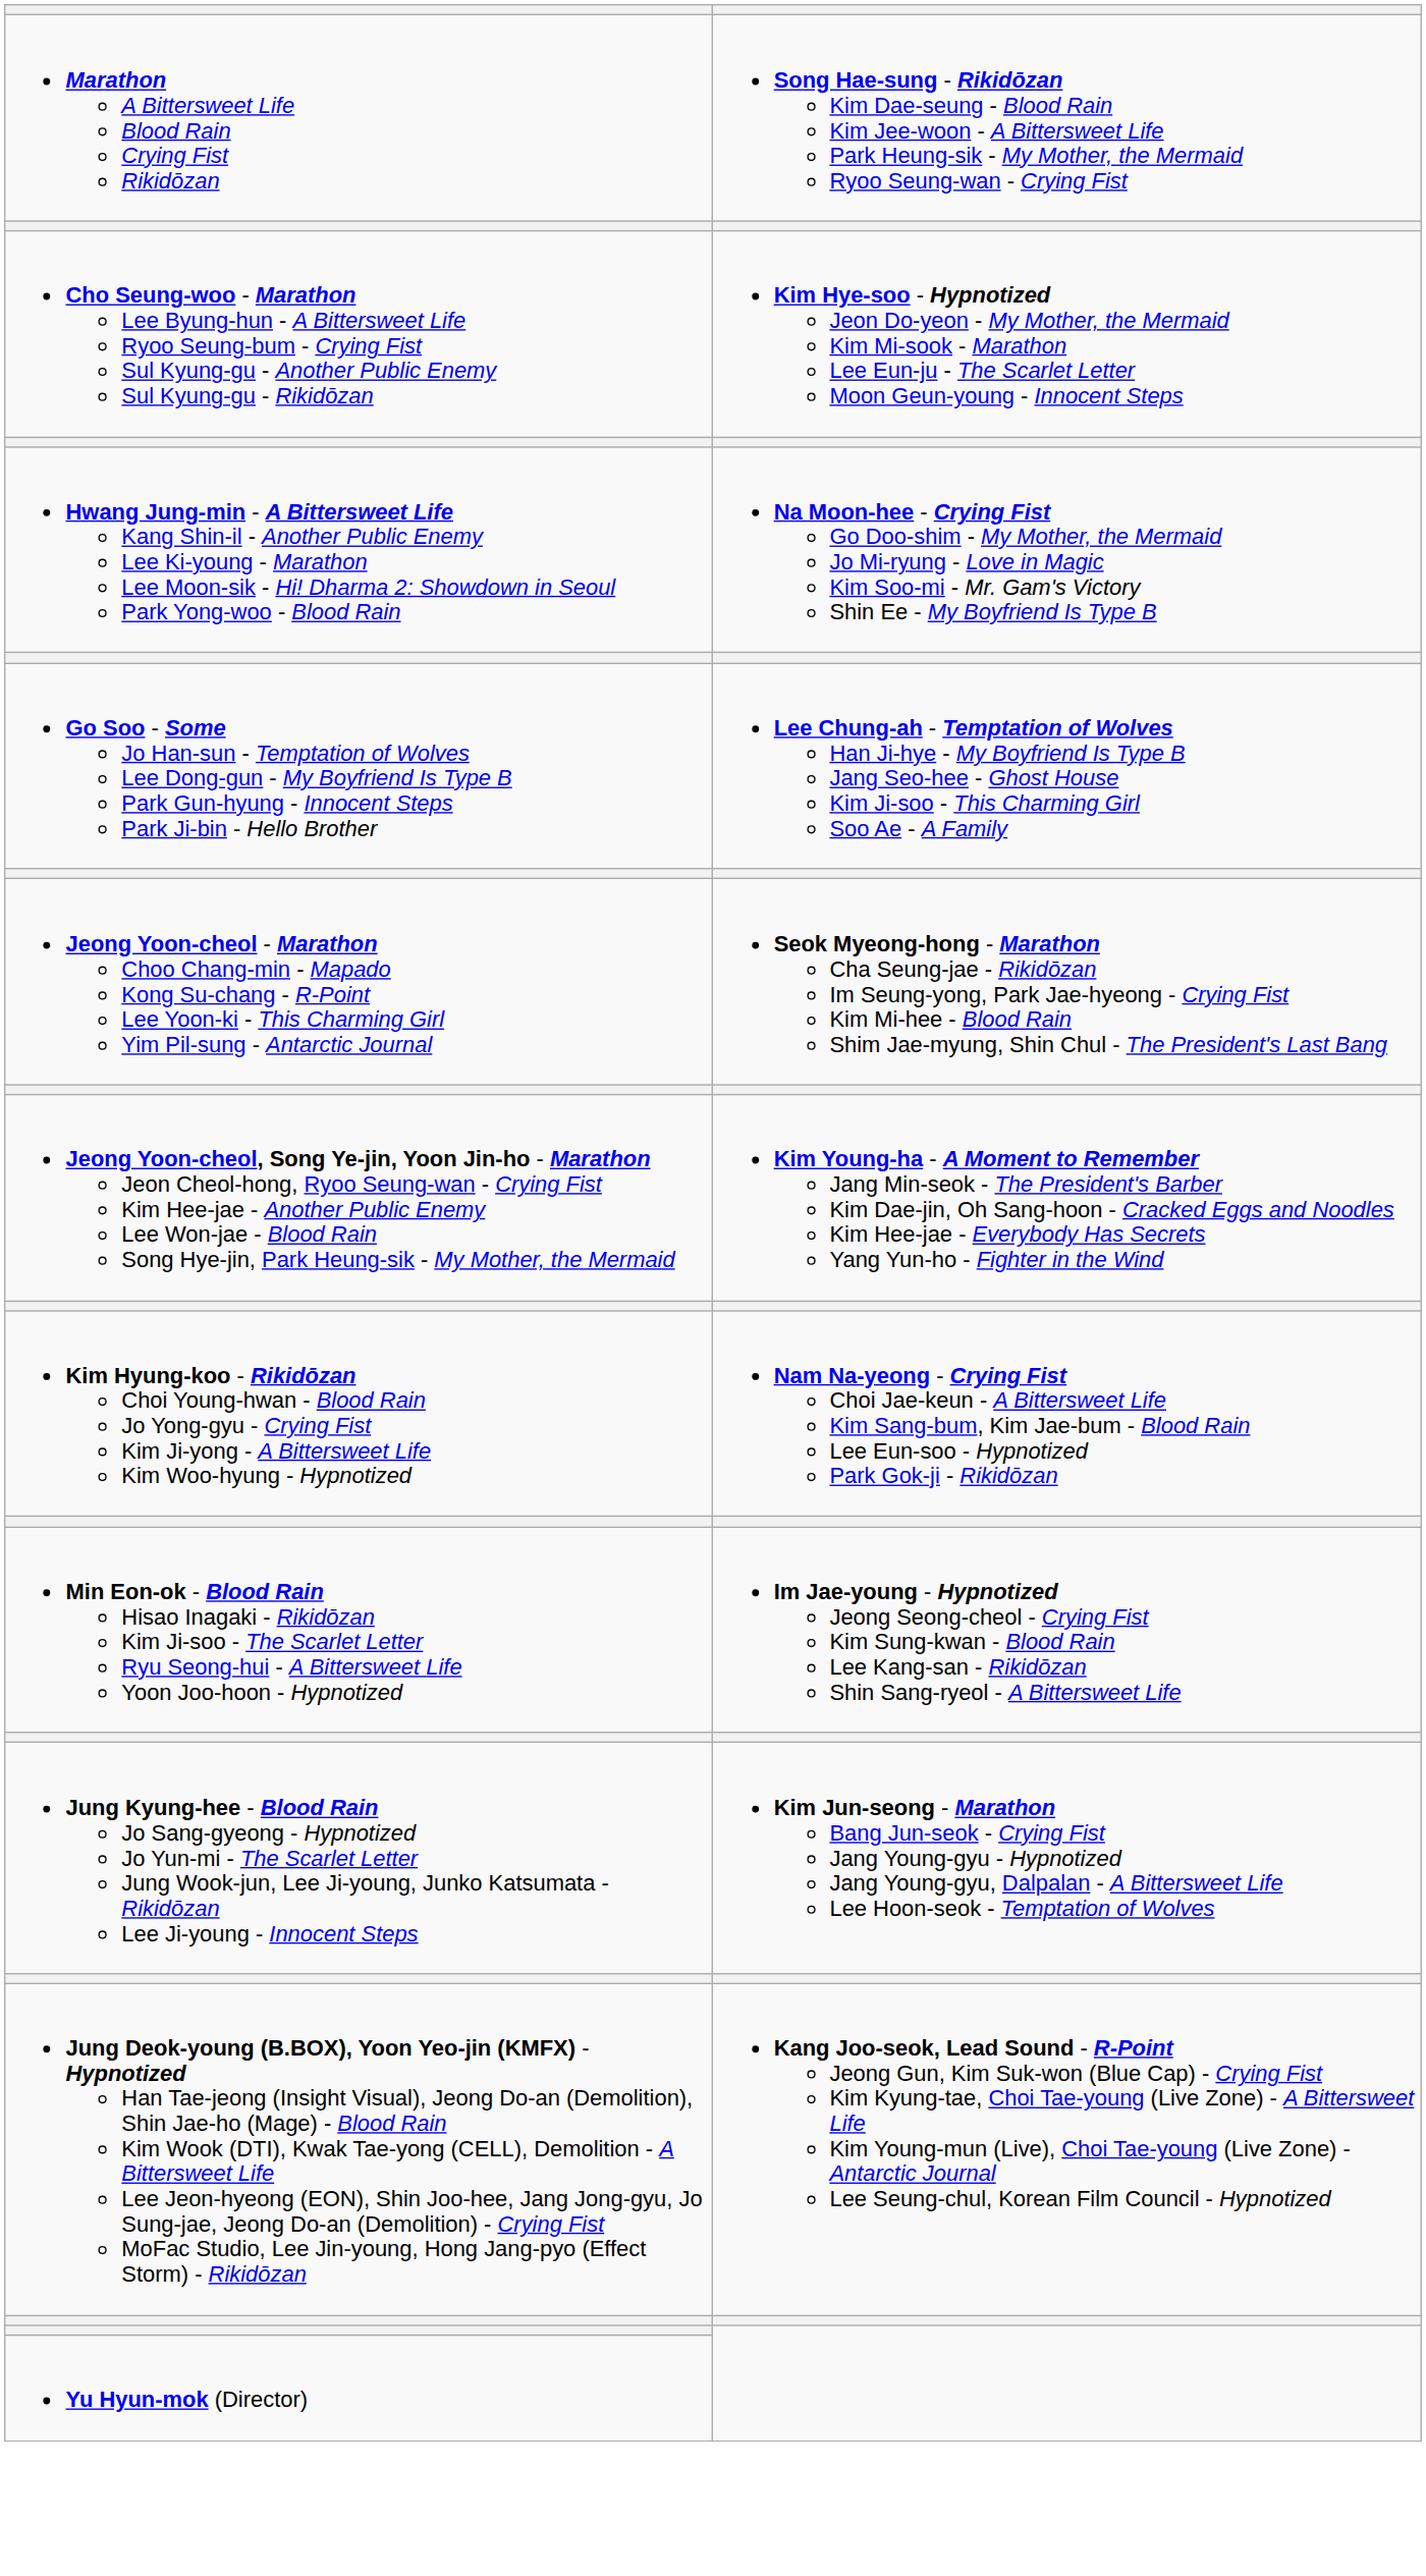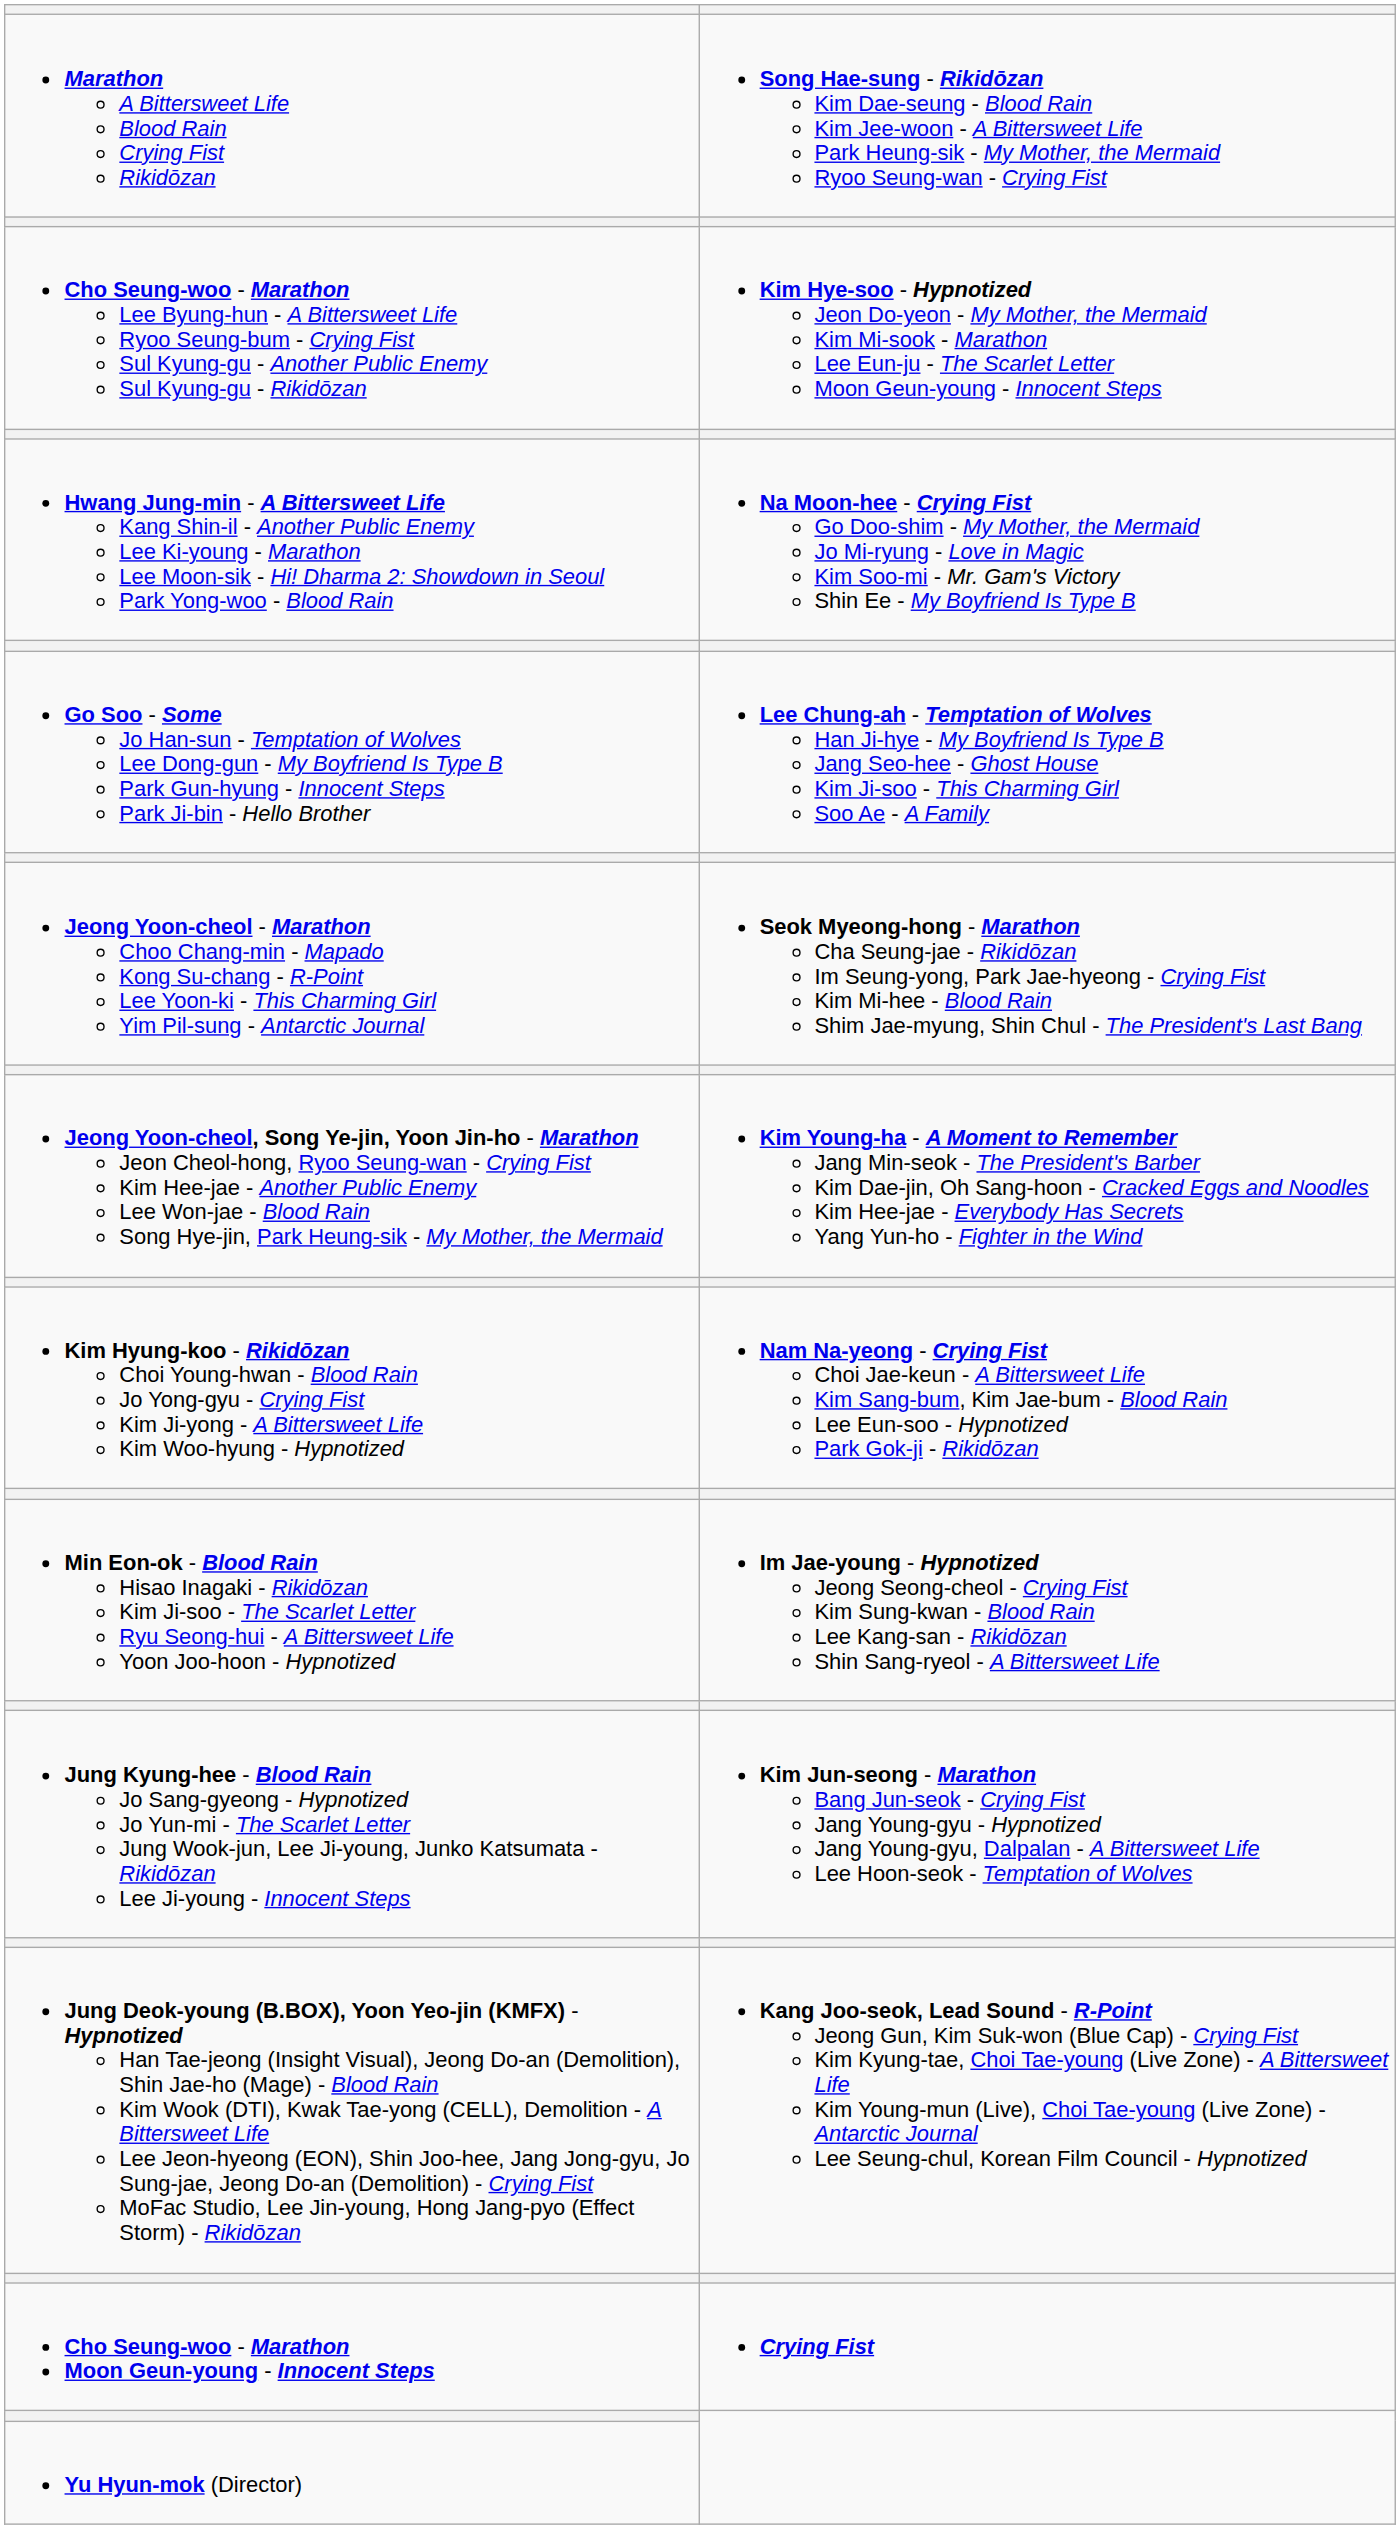 <table class="wikitable">
 <tr>
 <th style="width:500px;"></th>
 <th style="width:500px;"></th>
 </tr>
 <tr>
 <td valign="top"><br><ul><li><strong><em><a href='#'>Marathon</a></em></strong><ul><li><em><a href='#'>A Bittersweet Life</a></em></li><li><em><a href='#'>Blood Rain</a></em></li><li><em><a href='#'>Crying Fist</a></em></li><li><em><a href='#'>Rikidōzan</a></em></li></ul></li></ul></td>
 <td valign="top"><br><ul><li><strong><a href='#'>Song Hae-sung</a></strong> - <strong><em><a href='#'>Rikidōzan</a></em></strong><ul><li><a href='#'>Kim Dae-seung</a> - <em><a href='#'>Blood Rain</a></em></li><li><a href='#'>Kim Jee-woon</a> - <em><a href='#'>A Bittersweet Life</a></em></li><li><a href='#'>Park Heung-sik</a> - <em><a href='#'>My Mother, the Mermaid</a></em></li><li><a href='#'>Ryoo Seung-wan</a> - <em><a href='#'>Crying Fist</a></em></li></ul></li></ul></td>
 </tr>
 <tr>
 <th></th>
 <th></th>
 </tr>
 <tr>
 <td valign="top"><br><ul><li><strong><a href='#'>Cho Seung-woo</a></strong> - <strong><em><a href='#'>Marathon</a></em></strong><ul><li><a href='#'>Lee Byung-hun</a> - <em><a href='#'>A Bittersweet Life</a></em></li><li><a href='#'>Ryoo Seung-bum</a> - <em><a href='#'>Crying Fist</a></em></li><li><a href='#'>Sul Kyung-gu</a> - <em><a href='#'>Another Public Enemy</a></em></li><li><a href='#'>Sul Kyung-gu</a> - <em><a href='#'>Rikidōzan</a></em></li></ul></li></ul></td>
 <td valign="top"><br><ul><li><strong><a href='#'>Kim Hye-soo</a></strong> - <strong><em>Hypnotized</em></strong><ul><li><a href='#'>Jeon Do-yeon</a> - <em><a href='#'>My Mother, the Mermaid</a></em></li><li><a href='#'>Kim Mi-sook</a> - <em><a href='#'>Marathon</a></em></li><li><a href='#'>Lee Eun-ju</a> - <em><a href='#'>The Scarlet Letter</a></em></li><li><a href='#'>Moon Geun-young</a> - <em><a href='#'>Innocent Steps</a></em></li></ul></li></ul></td>
 </tr>
 <tr>
 <th></th>
 <th></th>
 </tr>
 <tr>
 <td valign="top"><br><ul><li><strong><a href='#'>Hwang Jung-min</a></strong> - <strong><em><a href='#'>A Bittersweet Life</a></em></strong><ul><li><a href='#'>Kang Shin-il</a> - <em><a href='#'>Another Public Enemy</a></em></li><li><a href='#'>Lee Ki-young</a> - <em><a href='#'>Marathon</a></em></li><li><a href='#'>Lee Moon-sik</a> - <em><a href='#'>Hi! Dharma 2: Showdown in Seoul</a></em></li><li><a href='#'>Park Yong-woo</a> - <em><a href='#'>Blood Rain</a></em></li></ul></li></ul></td>
 <td valign="top"><br><ul><li><strong><a href='#'>Na Moon-hee</a></strong> - <strong><em><a href='#'>Crying Fist</a></em></strong><ul><li><a href='#'>Go Doo-shim</a> - <em><a href='#'>My Mother, the Mermaid</a></em></li><li><a href='#'>Jo Mi-ryung</a> - <em><a href='#'>Love in Magic</a></em></li><li><a href='#'>Kim Soo-mi</a> - <em>Mr. Gam's Victory</em></li><li>Shin Ee - <em><a href='#'>My Boyfriend Is Type B</a></em></li></ul></li></ul></td>
 </tr>
 <tr>
 <th></th>
 <th></th>
 </tr>
 <tr>
 <td valign="top"><br><ul><li><strong><a href='#'>Go Soo</a></strong> - <strong><em><a href='#'>Some</a></em></strong><ul><li><a href='#'>Jo Han-sun</a> - <em><a href='#'>Temptation of Wolves</a></em></li><li><a href='#'>Lee Dong-gun</a> - <em><a href='#'>My Boyfriend Is Type B</a></em></li><li><a href='#'>Park Gun-hyung</a> - <em><a href='#'>Innocent Steps</a></em></li><li><a href='#'>Park Ji-bin</a> - <em>Hello Brother</em></li></ul></li></ul></td>
 <td valign="top"><br><ul><li><strong><a href='#'>Lee Chung-ah</a></strong> - <strong><em><a href='#'>Temptation of Wolves</a></em></strong><ul><li><a href='#'>Han Ji-hye</a> - <em><a href='#'>My Boyfriend Is Type B</a></em></li><li><a href='#'>Jang Seo-hee</a> - <em><a href='#'>Ghost House</a></em></li><li><a href='#'>Kim Ji-soo</a> - <em><a href='#'>This Charming Girl</a></em></li><li><a href='#'>Soo Ae</a> - <em><a href='#'>A Family</a></em></li></ul></li></ul></td>
 </tr>
 <tr>
 <th></th>
 <th></th>
 </tr>
 <tr>
 <td valign="top"><br><ul><li><strong><a href='#'>Jeong Yoon-cheol</a></strong>  - <strong><em><a href='#'>Marathon</a></em></strong><ul><li><a href='#'>Choo Chang-min</a> - <em><a href='#'>Mapado</a></em></li><li><a href='#'>Kong Su-chang</a> - <em><a href='#'>R-Point</a></em></li><li><a href='#'>Lee Yoon-ki</a> - <em><a href='#'>This Charming Girl</a></em></li><li><a href='#'>Yim Pil-sung</a> - <em><a href='#'>Antarctic Journal</a></em></li></ul></li></ul></td>
 <td valign="top"><br><ul><li><strong>Seok Myeong-hong</strong> - <strong><em><a href='#'>Marathon</a></em></strong><ul><li>Cha Seung-jae - <em><a href='#'>Rikidōzan</a></em></li><li>Im Seung-yong, Park Jae-hyeong - <em><a href='#'>Crying Fist</a></em></li><li>Kim Mi-hee - <em><a href='#'>Blood Rain</a></em></li><li>Shim Jae-myung, Shin Chul - <em><a href='#'>The President's Last Bang</a></em></li></ul></li></ul></td>
 </tr>
 <tr>
 <th></th>
 <th></th>
 </tr>
 <tr>
 <td valign="top"><br><ul><li><strong><a href='#'>Jeong Yoon-cheol</a>, Song Ye-jin, Yoon Jin-ho</strong> - <strong><em><a href='#'>Marathon</a></em></strong><ul><li>Jeon Cheol-hong, <a href='#'>Ryoo Seung-wan</a> - <em><a href='#'>Crying Fist</a></em></li><li>Kim Hee-jae - <em><a href='#'>Another Public Enemy</a></em></li><li>Lee Won-jae - <em><a href='#'>Blood Rain</a></em></li><li>Song Hye-jin, <a href='#'>Park Heung-sik</a> - <em><a href='#'>My Mother, the Mermaid</a></em></li></ul></li></ul></td>
 <td valign="top"><br><ul><li><strong><a href='#'>Kim Young-ha</a></strong> - <strong><em><a href='#'>A Moment to Remember</a></em></strong><ul><li>Jang Min-seok - <em><a href='#'>The President's Barber</a></em></li><li>Kim Dae-jin, Oh Sang-hoon - <em><a href='#'>Cracked Eggs and Noodles</a></em></li><li>Kim Hee-jae - <em><a href='#'>Everybody Has Secrets</a></em></li><li>Yang Yun-ho - <em><a href='#'>Fighter in the Wind</a></em></li></ul></li></ul></td>
 </tr>
 <tr>
 <th></th>
 <th></th>
 </tr>
 <tr>
 <td valign="top"><br><ul><li><strong>Kim Hyung-koo</strong> - <strong><em><a href='#'>Rikidōzan</a></em></strong><ul><li>Choi Young-hwan - <em><a href='#'>Blood Rain</a></em></li><li>Jo Yong-gyu - <em><a href='#'>Crying Fist</a></em></li><li>Kim Ji-yong - <em><a href='#'>A Bittersweet Life</a></em></li><li>Kim Woo-hyung - <em>Hypnotized</em></li></ul></li></ul></td>
 <td valign="top"><br><ul><li><strong><a href='#'>Nam Na-yeong</a></strong> - <strong><em><a href='#'>Crying Fist</a></em></strong><ul><li>Choi Jae-keun - <em><a href='#'>A Bittersweet Life</a></em></li><li><a href='#'>Kim Sang-bum</a>, Kim Jae-bum - <em><a href='#'>Blood Rain</a></em></li><li>Lee Eun-soo - <em>Hypnotized</em></li><li><a href='#'>Park Gok-ji</a> - <em><a href='#'>Rikidōzan</a></em></li></ul></li></ul></td>
 </tr>
 <tr>
 <th></th>
 <th></th>
 </tr>
 <tr>
 <td valign="top"><br><ul><li><strong>Min Eon-ok</strong> - <strong><em><a href='#'>Blood Rain</a></em></strong><ul><li>Hisao Inagaki - <em><a href='#'>Rikidōzan</a></em></li><li>Kim Ji-soo - <em><a href='#'>The Scarlet Letter</a></em></li><li><a href='#'>Ryu Seong-hui</a> - <em><a href='#'>A Bittersweet Life</a></em></li><li>Yoon Joo-hoon - <em>Hypnotized</em></li></ul></li></ul></td>
 <td valign="top"><br><ul><li><strong>Im Jae-young</strong> - <strong><em>Hypnotized</em></strong><ul><li>Jeong Seong-cheol - <em><a href='#'>Crying Fist</a></em></li><li>Kim Sung-kwan - <em><a href='#'>Blood Rain</a></em></li><li>Lee Kang-san - <em><a href='#'>Rikidōzan</a></em></li><li>Shin Sang-ryeol - <em><a href='#'>A Bittersweet Life</a></em></li></ul></li></ul></td>
 </tr>
 <tr>
 <th></th>
 <th></th>
 </tr>
 <tr>
 <td valign="top"><br><ul><li><strong>Jung Kyung-hee</strong> - <strong><em><a href='#'>Blood Rain</a></em></strong><ul><li>Jo Sang-gyeong - <em>Hypnotized</em></li><li>Jo Yun-mi - <em><a href='#'>The Scarlet Letter</a></em></li><li>Jung Wook-jun, Lee Ji-young, Junko Katsumata - <em><a href='#'>Rikidōzan</a></em></li><li>Lee Ji-young - <em><a href='#'>Innocent Steps</a></em></li></ul></li></ul></td>
 <td valign="top"><br><ul><li><strong>Kim Jun-seong</strong> - <strong><em><a href='#'>Marathon</a></em></strong><ul><li><a href='#'>Bang Jun-seok</a> - <em><a href='#'>Crying Fist</a></em></li><li>Jang Young-gyu - <em>Hypnotized</em></li><li>Jang Young-gyu, <a href='#'>Dalpalan</a> - <em><a href='#'>A Bittersweet Life</a></em></li><li>Lee Hoon-seok - <em><a href='#'>Temptation of Wolves</a></em></li></ul></li></ul></td>
 </tr>
 <tr>
 <th></th>
 <th></th>
 </tr>
 <tr>
 <td valign="top"><br><ul><li><strong>Jung Deok-young (B.BOX), Yoon Yeo-jin (KMFX)</strong> - <strong><em>Hypnotized</em></strong><ul><li>Han Tae-jeong (Insight Visual), Jeong Do-an (Demolition), Shin Jae-ho (Mage) - <em><a href='#'>Blood Rain</a></em></li><li>Kim Wook (DTI), Kwak Tae-yong (CELL), Demolition - <em><a href='#'>A Bittersweet Life</a></em></li><li>Lee Jeon-hyeong (EON), Shin Joo-hee, Jang Jong-gyu, Jo Sung-jae, Jeong Do-an (Demolition) - <em><a href='#'>Crying Fist</a></em></li><li>MoFac Studio, Lee Jin-young, Hong Jang-pyo (Effect Storm) - <em><a href='#'>Rikidōzan</a></em></li></ul></li></ul></td>
 <td valign="top"><br><ul><li><strong>Kang Joo-seok, Lead Sound</strong> - <strong><em><a href='#'>R-Point</a></em></strong><ul><li>Jeong Gun, Kim Suk-won (Blue Cap) - <em><a href='#'>Crying Fist</a></em></li><li>Kim Kyung-tae, <a href='#'>Choi Tae-young</a> (Live Zone) - <em><a href='#'>A Bittersweet Life</a></em></li><li>Kim Young-mun (Live), <a href='#'>Choi Tae-young</a> (Live Zone) - <em><a href='#'>Antarctic Journal</a></em></li><li>Lee Seung-chul, Korean Film Council - <em>Hypnotized</em></li></ul></li></ul></td>
 </tr>
 <tr>
 <th></th>
 <th></th>
 </tr>
 <tr>
+<td valign="top"><br><ul><li><strong><a href='#'>Cho Seung-woo</a></strong> - <strong><em><a href='#'>Marathon</a></em></strong></li><li><strong><a href='#'>Moon Geun-young</a></strong> - <strong><em><a href='#'>Innocent Steps</a></em></strong></li></ul></td>
+<td valign="top"><br><ul><li><strong><em><a href='#'>Crying Fist</a></em></strong></li></ul></td>
+</tr>
+<tr>
 <th></th>
 </tr>
 <tr>
 <td valign="top"><br><ul><li><strong><a href='#'>Yu Hyun-mok</a></strong> (Director)</li></ul></td>
 </tr>
 </table>
